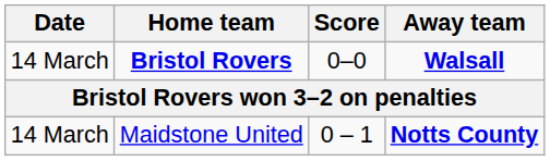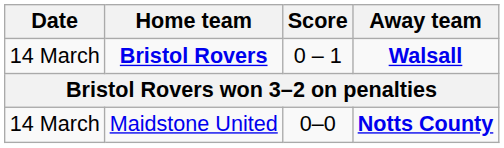 <table class="wikitable" style="text-align: center">
 <tr>
 <th>Date</th>
 <th>Home team</th>
 <th>Score</th>
 <th>Away team</th>
 </tr>
 <tr>
 <td>14 March</td>
 <td><strong><a href='#'>Bristol Rovers</a></strong></td>
-<td>0–0</td>
+<td>0 – 1</td>
 <td><strong><a href='#'>Walsall</a></strong></td>
 </tr>
 <tr>
 <th colspan="5">Bristol Rovers won 3–2 on penalties</th>
 </tr>
 <tr>
 <td>14 March</td>
 <td><a href='#'>Maidstone United</a></td>
-<td>0 – 1</td>
+<td>0–0</td>
 <td><strong><a href='#'>Notts County</a></strong></td>
 </tr>
 </table>
